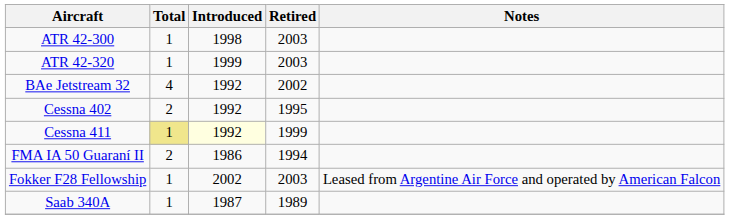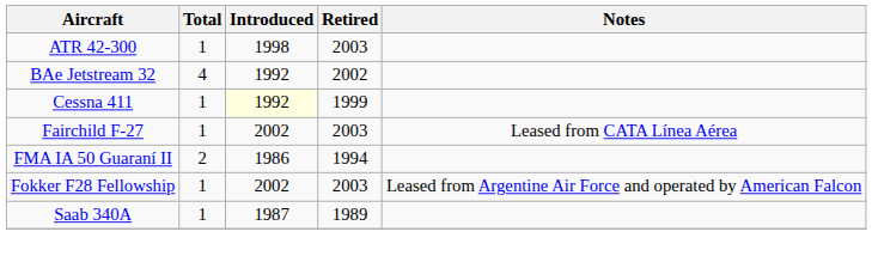 <table class="wikitable" style="margin:0.5em auto; text-align:center">
 <tr>
 <th>Aircraft</th>
 <th>Total</th>
 <th>Introduced</th>
 <th>Retired</th>
 <th>Notes</th>
 </tr>
 <tr>
 <td><a href='#'>ATR 42-300</a></td>
 <td>1</td>
 <td>1998</td>
 <td>2003</td>
 <td></td>
 </tr>
 <tr>
-<td><a href='#'>ATR 42-320</a></td>
-<td>1</td>
-<td>1999</td>
-<td>2003</td>
-<td></td>
-</tr>
-<tr>
 <td><a href='#'>BAe Jetstream 32</a></td>
 <td>4</td>
 <td>1992</td>
 <td>2002</td>
 </tr>
 <tr>
-<td><a href='#'>Cessna 402</a></td>
-<td>2</td>
-<td>1992</td>
-<td>1995</td>
+<td><a href='#'>Cessna 411</a></td>
+<td>1</td>
+<td style="background: lightyellow;">1992</td>
+<td>1999</td>
 <td></td>
 </tr>
 <tr>
-<td><a href='#'>Cessna 411</a></td>
-<td style="background: khaki;">1</td>
-<td style="background: lightyellow;">1992</td>
-<td>1999</td>
-<td></td>
+<td><a href='#'>Fairchild F-27</a></td>
+<td>1</td>
+<td>2002</td>
+<td>2003</td>
+<td>Leased from <a href='#'>CATA Línea Aérea</a></td>
 </tr>
 <tr>
 <td><a href='#'>FMA IA 50 Guaraní II</a></td>
 <td>2</td>
 <td>1986</td>
 <td>1994</td>
 <td></td>
 </tr>
 <tr>
 <td><a href='#'>Fokker F28 Fellowship</a></td>
 <td>1</td>
 <td>2002</td>
 <td>2003</td>
 <td>Leased from <a href='#'>Argentine Air Force</a> and operated by <a href='#'>American Falcon</a></td>
 </tr>
 <tr>
 <td><a href='#'>Saab 340A</a></td>
 <td>1</td>
 <td>1987</td>
 <td>1989</td>
 <td></td>
 </tr>
 <tr>
 </tr>
 </table>
